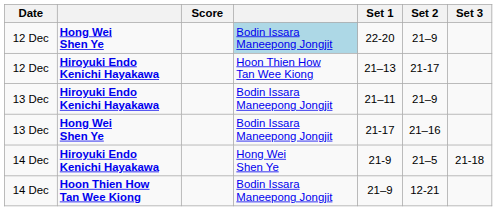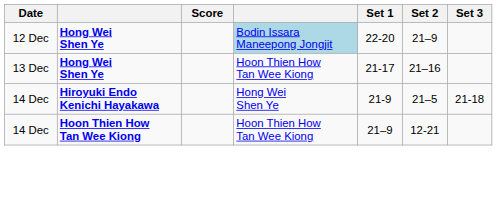 <table class="wikitable" style="text-align: center; font-size:90% ">
 <tr>
 <th width="60">Date</th>
 <th align="right" width="150"></th>
 <th width="60">Score</th>
 <th align="left" width="150"></th>
 <th width="50">Set 1</th>
 <th width="50">Set 2</th>
 <th width="50">Set 3</th>
 </tr>
 <tr>
 <td>12 Dec</td>
 <td align=left><strong> <a href='#'>Hong Wei</a><br> <a href='#'>Shen Ye</a></strong></td>
 <td align=center></td>
 <td align=left style="background: lightblue;"> <a href='#'>Bodin Issara</a><br> <a href='#'>Maneepong Jongjit</a></td>
 <td>22-20</td>
 <td>21–9</td>
 <td></td>
 </tr>
 <tr>
-<td>12 Dec</td>
-<td align=left><strong> <a href='#'>Hiroyuki Endo</a><br> <a href='#'>Kenichi Hayakawa</a></strong></td>
-<td align=center></td>
-<td align=left> <a href='#'>Hoon Thien How</a><br> <a href='#'>Tan Wee Kiong</a></td>
-<td>21–13</td>
-<td>21-17</td>
-<td></td>
-</tr>
-<tr>
-<td>13 Dec</td>
-<td align=left><strong> <a href='#'>Hiroyuki Endo</a><br> <a href='#'>Kenichi Hayakawa</a></strong></td>
-<td align=center></td>
-<td align=left> <a href='#'>Bodin Issara</a><br> <a href='#'>Maneepong Jongjit</a></td>
-<td>21–11</td>
-<td>21–9</td>
-<td></td>
-</tr>
-<tr>
 <td>13 Dec</td>
 <td align=left><strong> <a href='#'>Hong Wei</a><br> <a href='#'>Shen Ye</a></strong></td>
 <td align=center></td>
-<td align=left> <a href='#'>Bodin Issara</a><br> <a href='#'>Maneepong Jongjit</a></td>
+<td align=left> <a href='#'>Hoon Thien How</a><br> <a href='#'>Tan Wee Kiong</a></td>
 <td>21-17</td>
 <td>21–16</td>
 <td></td>
 </tr>
 <tr>
 <td>14 Dec</td>
 <td align=left><strong> <a href='#'>Hiroyuki Endo</a><br> <a href='#'>Kenichi Hayakawa</a></strong></td>
 <td align=center></td>
 <td align=left> <a href='#'>Hong Wei</a><br> <a href='#'>Shen Ye</a></td>
 <td>21-9</td>
 <td>21–5</td>
 <td>21-18</td>
 </tr>
 <tr>
 <td>14 Dec</td>
 <td align=left><strong> <a href='#'>Hoon Thien How</a><br> <a href='#'>Tan Wee Kiong</a></strong></td>
 <td align=center></td>
-<td align=left> <a href='#'>Bodin Issara</a><br> <a href='#'>Maneepong Jongjit</a></td>
+<td align=left> <a href='#'>Hoon Thien How</a><br> <a href='#'>Tan Wee Kiong</a></td>
 <td>21–9</td>
 <td>12-21</td>
 <td></td>
 </tr>
 </table>
